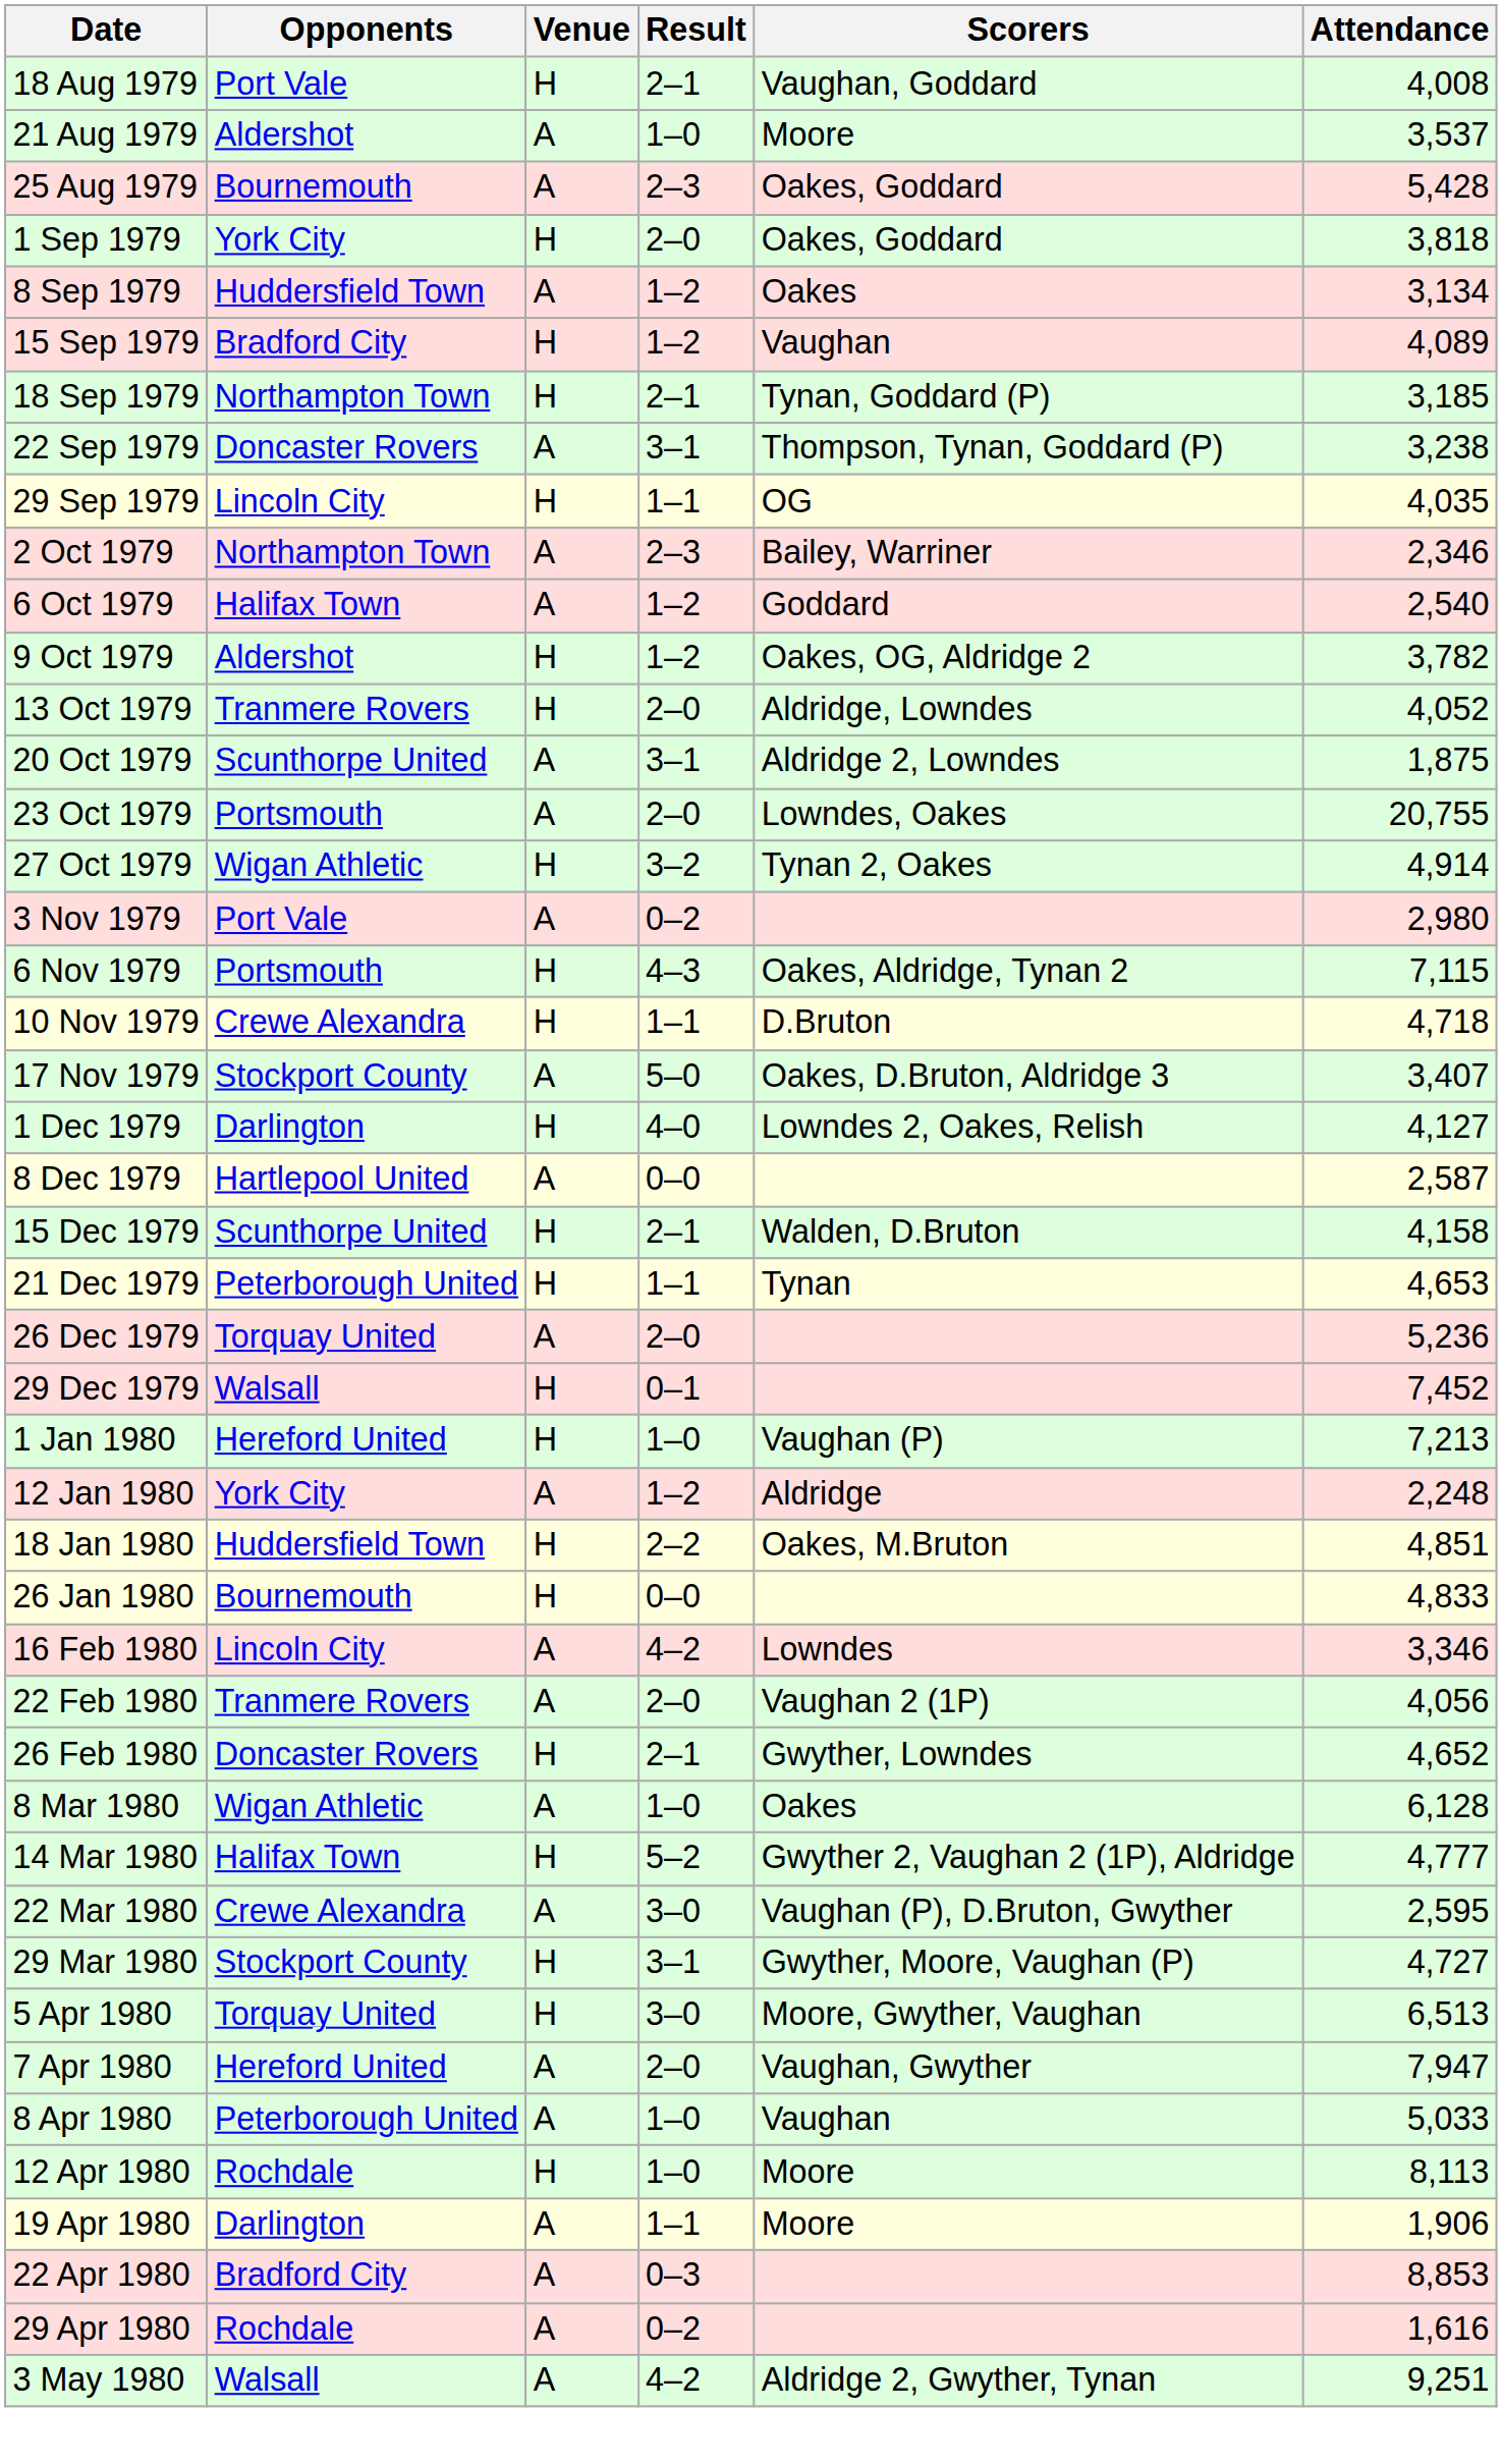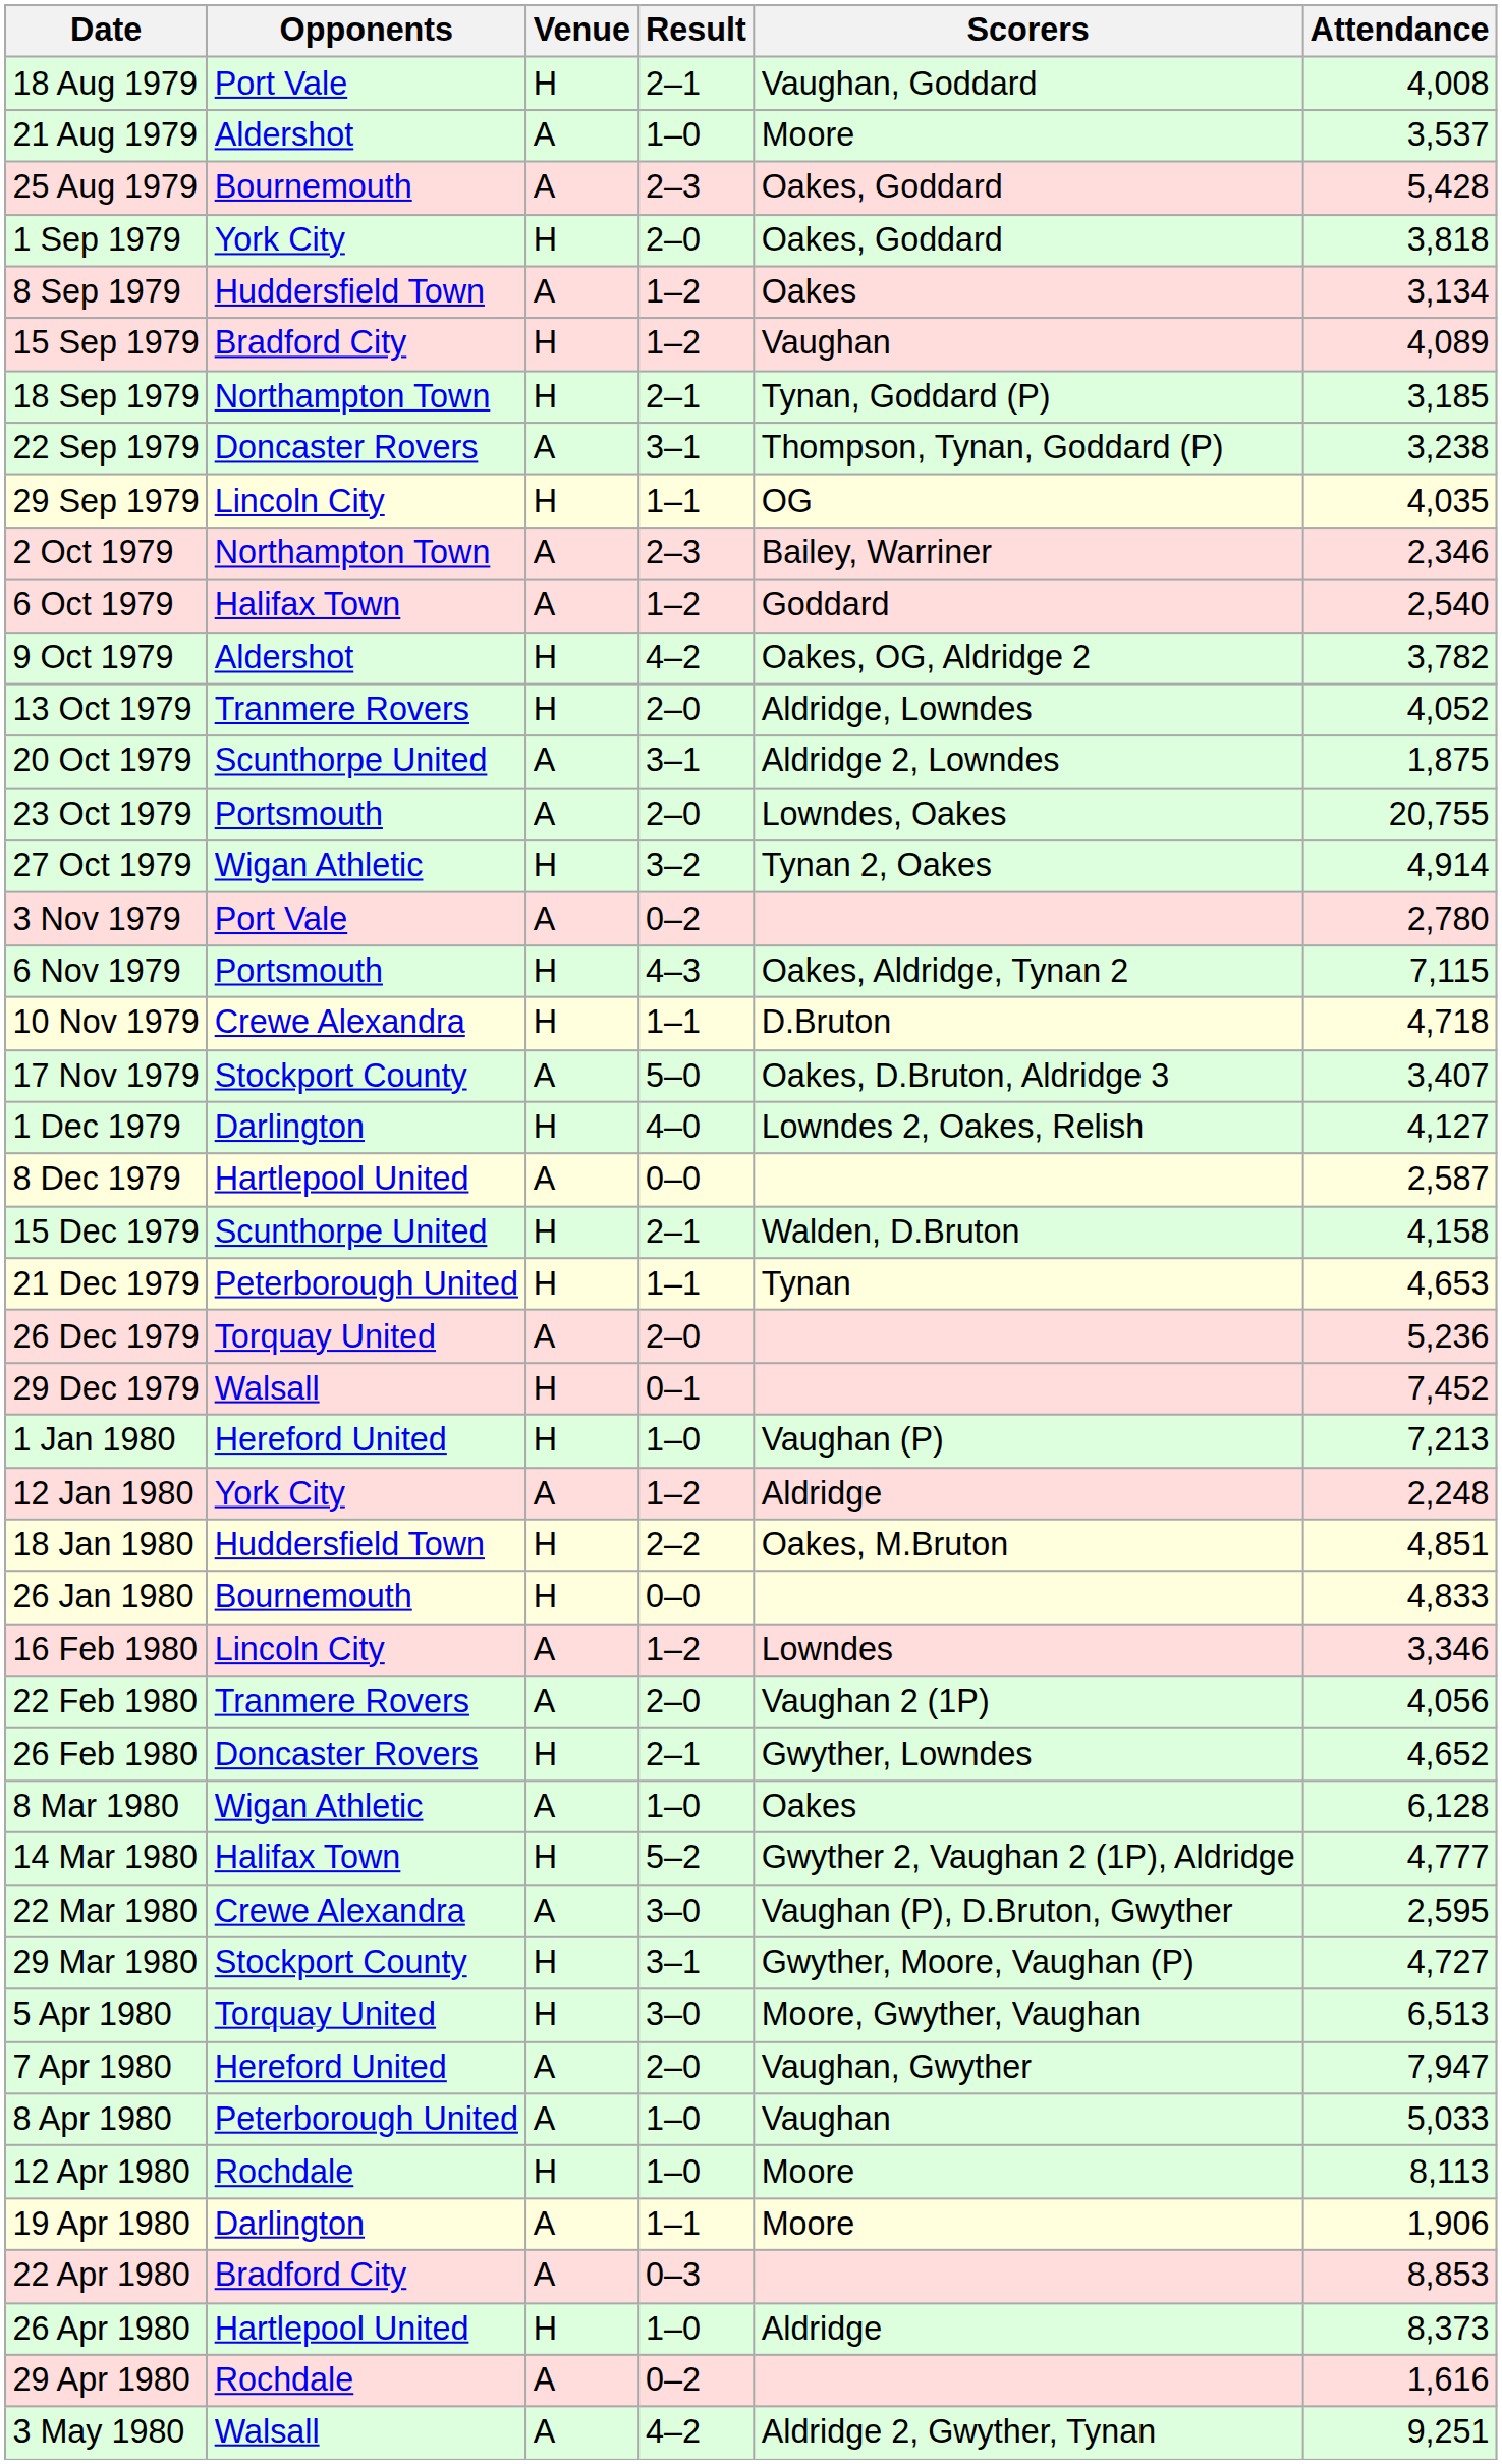 <table class="wikitable sortable">
 <tr>
 <th>Date</th>
 <th>Opponents</th>
 <th>Venue</th>
 <th>Result</th>
 <th>Scorers</th>
 <th>Attendance</th>
 </tr>
 <tr bgcolor="#ddffdd">
 <td>18 Aug 1979</td>
 <td><a href='#'>Port Vale</a></td>
 <td>H</td>
 <td>2–1</td>
 <td>Vaughan, Goddard</td>
 <td align="right">4,008</td>
 </tr>
 <tr bgcolor="#ddffdd">
 <td>21 Aug 1979</td>
 <td><a href='#'>Aldershot</a></td>
 <td>A</td>
 <td>1–0</td>
 <td>Moore</td>
 <td align="right">3,537</td>
 </tr>
 <tr bgcolor="#ffdddd">
 <td>25 Aug 1979</td>
 <td><a href='#'>Bournemouth</a></td>
 <td>A</td>
 <td>2–3</td>
 <td>Oakes, Goddard</td>
 <td align="right">5,428</td>
 </tr>
 <tr bgcolor="#ddffdd">
 <td>1 Sep 1979</td>
 <td><a href='#'>York City</a></td>
 <td>H</td>
 <td>2–0</td>
 <td>Oakes, Goddard</td>
 <td align="right">3,818</td>
 </tr>
 <tr bgcolor="#ffdddd">
 <td>8 Sep 1979</td>
 <td><a href='#'>Huddersfield Town</a></td>
 <td>A</td>
 <td>1–2</td>
 <td>Oakes</td>
 <td align="right">3,134</td>
 </tr>
 <tr bgcolor="#ffdddd">
 <td>15 Sep 1979</td>
 <td><a href='#'>Bradford City</a></td>
 <td>H</td>
 <td>1–2</td>
 <td>Vaughan</td>
 <td align="right">4,089</td>
 </tr>
 <tr bgcolor="#ddffdd">
 <td>18 Sep 1979</td>
 <td><a href='#'>Northampton Town</a></td>
 <td>H</td>
 <td>2–1</td>
 <td>Tynan, Goddard (P)</td>
 <td align="right">3,185</td>
 </tr>
 <tr bgcolor="#ddffdd">
 <td>22 Sep 1979</td>
 <td><a href='#'>Doncaster Rovers</a></td>
 <td>A</td>
 <td>3–1</td>
 <td>Thompson, Tynan, Goddard (P)</td>
 <td align="right">3,238</td>
 </tr>
 <tr bgcolor="#ffffdd">
 <td>29 Sep 1979</td>
 <td><a href='#'>Lincoln City</a></td>
 <td>H</td>
 <td>1–1</td>
 <td>OG</td>
 <td align="right">4,035</td>
 </tr>
 <tr bgcolor="#ffdddd">
 <td>2 Oct 1979</td>
 <td><a href='#'>Northampton Town</a></td>
 <td>A</td>
 <td>2–3</td>
 <td>Bailey, Warriner</td>
 <td align="right">2,346</td>
 </tr>
 <tr bgcolor="#ffdddd">
 <td>6 Oct 1979</td>
 <td><a href='#'>Halifax Town</a></td>
 <td>A</td>
 <td>1–2</td>
 <td>Goddard</td>
 <td align="right">2,540</td>
 </tr>
 <tr bgcolor="#ddffdd">
 <td>9 Oct 1979</td>
 <td><a href='#'>Aldershot</a></td>
 <td>H</td>
-<td>1–2</td>
+<td>4–2</td>
 <td>Oakes, OG, Aldridge 2</td>
 <td align="right">3,782</td>
 </tr>
 <tr bgcolor="#ddffdd">
 <td>13 Oct 1979</td>
 <td><a href='#'>Tranmere Rovers</a></td>
 <td>H</td>
 <td>2–0</td>
 <td>Aldridge, Lowndes</td>
 <td align="right">4,052</td>
 </tr>
 <tr bgcolor="#ddffdd">
 <td>20 Oct 1979</td>
 <td><a href='#'>Scunthorpe United</a></td>
 <td>A</td>
 <td>3–1</td>
 <td>Aldridge 2, Lowndes</td>
 <td align="right">1,875</td>
 </tr>
 <tr bgcolor="#ddffdd">
 <td>23 Oct 1979</td>
 <td><a href='#'>Portsmouth</a></td>
 <td>A</td>
 <td>2–0</td>
 <td>Lowndes, Oakes</td>
 <td align="right">20,755</td>
 </tr>
 <tr bgcolor="#ddffdd">
 <td>27 Oct 1979</td>
 <td><a href='#'>Wigan Athletic</a></td>
 <td>H</td>
 <td>3–2</td>
 <td>Tynan 2, Oakes</td>
 <td align="right">4,914</td>
 </tr>
 <tr bgcolor="#ffdddd">
 <td>3 Nov 1979</td>
 <td><a href='#'>Port Vale</a></td>
 <td>A</td>
 <td>0–2</td>
 <td></td>
-<td align="right">2,980</td>
+<td align="right">2,780</td>
 </tr>
 <tr bgcolor="#ddffdd">
 <td>6 Nov 1979</td>
 <td><a href='#'>Portsmouth</a></td>
 <td>H</td>
 <td>4–3</td>
 <td>Oakes, Aldridge, Tynan 2</td>
 <td align="right">7,115</td>
 </tr>
 <tr bgcolor="#ffffdd">
 <td>10 Nov 1979</td>
 <td><a href='#'>Crewe Alexandra</a></td>
 <td>H</td>
 <td>1–1</td>
 <td>D.Bruton</td>
 <td align="right">4,718</td>
 </tr>
 <tr bgcolor="#ddffdd">
 <td>17 Nov 1979</td>
 <td><a href='#'>Stockport County</a></td>
 <td>A</td>
 <td>5–0</td>
 <td>Oakes, D.Bruton, Aldridge 3</td>
 <td align="right">3,407</td>
 </tr>
 <tr bgcolor="#ddffdd">
 <td>1 Dec 1979</td>
 <td><a href='#'>Darlington</a></td>
 <td>H</td>
 <td>4–0</td>
 <td>Lowndes 2, Oakes, Relish</td>
 <td align="right">4,127</td>
 </tr>
 <tr bgcolor="#ffffdd">
 <td>8 Dec 1979</td>
 <td><a href='#'>Hartlepool United</a></td>
 <td>A</td>
 <td>0–0</td>
 <td></td>
 <td align="right">2,587</td>
 </tr>
 <tr bgcolor="#ddffdd">
 <td>15 Dec 1979</td>
 <td><a href='#'>Scunthorpe United</a></td>
 <td>H</td>
 <td>2–1</td>
 <td>Walden, D.Bruton</td>
 <td align="right">4,158</td>
 </tr>
 <tr bgcolor="#ffffdd">
 <td>21 Dec 1979</td>
 <td><a href='#'>Peterborough United</a></td>
 <td>H</td>
 <td>1–1</td>
 <td>Tynan</td>
 <td align="right">4,653</td>
 </tr>
 <tr bgcolor="#ffdddd">
 <td>26 Dec 1979</td>
 <td><a href='#'>Torquay United</a></td>
 <td>A</td>
 <td>2–0</td>
 <td></td>
 <td align="right">5,236</td>
 </tr>
 <tr bgcolor="#ffdddd">
 <td>29 Dec 1979</td>
 <td><a href='#'>Walsall</a></td>
 <td>H</td>
 <td>0–1</td>
 <td></td>
 <td align="right">7,452</td>
 </tr>
 <tr bgcolor="#ddffdd">
 <td>1 Jan 1980</td>
 <td><a href='#'>Hereford United</a></td>
 <td>H</td>
 <td>1–0</td>
 <td>Vaughan (P)</td>
 <td align="right">7,213</td>
 </tr>
 <tr bgcolor="#ffdddd">
 <td>12 Jan 1980</td>
 <td><a href='#'>York City</a></td>
 <td>A</td>
 <td>1–2</td>
 <td>Aldridge</td>
 <td align="right">2,248</td>
 </tr>
 <tr bgcolor="#ffffdd">
 <td>18 Jan 1980</td>
 <td><a href='#'>Huddersfield Town</a></td>
 <td>H</td>
 <td>2–2</td>
 <td>Oakes, M.Bruton</td>
 <td align="right">4,851</td>
 </tr>
 <tr bgcolor="#ffffdd">
 <td>26 Jan 1980</td>
 <td><a href='#'>Bournemouth</a></td>
 <td>H</td>
 <td>0–0</td>
 <td></td>
 <td align="right">4,833</td>
 </tr>
 <tr bgcolor="#ffdddd">
 <td>16 Feb 1980</td>
 <td><a href='#'>Lincoln City</a></td>
 <td>A</td>
-<td>4–2</td>
+<td>1–2</td>
 <td>Lowndes</td>
 <td align="right">3,346</td>
 </tr>
 <tr bgcolor="#ddffdd">
 <td>22 Feb 1980</td>
 <td><a href='#'>Tranmere Rovers</a></td>
 <td>A</td>
 <td>2–0</td>
 <td>Vaughan 2 (1P)</td>
 <td align="right">4,056</td>
 </tr>
 <tr bgcolor="#ddffdd">
 <td>26 Feb 1980</td>
 <td><a href='#'>Doncaster Rovers</a></td>
 <td>H</td>
 <td>2–1</td>
 <td>Gwyther, Lowndes</td>
 <td align="right">4,652</td>
 </tr>
 <tr bgcolor="#ddffdd">
 <td>8 Mar 1980</td>
 <td><a href='#'>Wigan Athletic</a></td>
 <td>A</td>
 <td>1–0</td>
 <td>Oakes</td>
 <td align="right">6,128</td>
 </tr>
 <tr bgcolor="#ddffdd">
 <td>14 Mar 1980</td>
 <td><a href='#'>Halifax Town</a></td>
 <td>H</td>
 <td>5–2</td>
 <td>Gwyther 2, Vaughan 2 (1P), Aldridge</td>
 <td align="right">4,777</td>
 </tr>
 <tr bgcolor="#ddffdd">
 <td>22 Mar 1980</td>
 <td><a href='#'>Crewe Alexandra</a></td>
 <td>A</td>
 <td>3–0</td>
 <td>Vaughan (P), D.Bruton, Gwyther</td>
 <td align="right">2,595</td>
 </tr>
 <tr bgcolor="#ddffdd">
 <td>29 Mar 1980</td>
 <td><a href='#'>Stockport County</a></td>
 <td>H</td>
 <td>3–1</td>
 <td>Gwyther, Moore, Vaughan (P)</td>
 <td align="right">4,727</td>
 </tr>
 <tr bgcolor="#ddffdd">
 <td>5 Apr 1980</td>
 <td><a href='#'>Torquay United</a></td>
 <td>H</td>
 <td>3–0</td>
 <td>Moore, Gwyther, Vaughan</td>
 <td align="right">6,513</td>
 </tr>
 <tr bgcolor="#ddffdd">
 <td>7 Apr 1980</td>
 <td><a href='#'>Hereford United</a></td>
 <td>A</td>
 <td>2–0</td>
 <td>Vaughan, Gwyther</td>
 <td align="right">7,947</td>
 </tr>
 <tr bgcolor="#ddffdd">
 <td>8 Apr 1980</td>
 <td><a href='#'>Peterborough United</a></td>
 <td>A</td>
 <td>1–0</td>
 <td>Vaughan</td>
 <td align="right">5,033</td>
 </tr>
 <tr bgcolor="#ddffdd">
 <td>12 Apr 1980</td>
 <td><a href='#'>Rochdale</a></td>
 <td>H</td>
 <td>1–0</td>
 <td>Moore</td>
 <td align="right">8,113</td>
 </tr>
 <tr bgcolor="#ffffdd">
 <td>19 Apr 1980</td>
 <td><a href='#'>Darlington</a></td>
 <td>A</td>
 <td>1–1</td>
 <td>Moore</td>
 <td align="right">1,906</td>
 </tr>
 <tr bgcolor="#ffdddd">
 <td>22 Apr 1980</td>
 <td><a href='#'>Bradford City</a></td>
 <td>A</td>
 <td>0–3</td>
 <td></td>
 <td align="right">8,853</td>
 </tr>
+<tr bgcolor="#ddffdd">
+<td>26 Apr 1980</td>
+<td><a href='#'>Hartlepool United</a></td>
+<td>H</td>
+<td>1–0</td>
+<td>Aldridge</td>
+<td align="right">8,373</td>
+</tr>
 <tr bgcolor="#ffdddd">
 <td>29 Apr 1980</td>
 <td><a href='#'>Rochdale</a></td>
 <td>A</td>
 <td>0–2</td>
 <td></td>
 <td align="right">1,616</td>
 </tr>
 <tr bgcolor="#ddffdd">
 <td>3 May 1980</td>
 <td><a href='#'>Walsall</a></td>
 <td>A</td>
 <td>4–2</td>
 <td>Aldridge 2, Gwyther, Tynan</td>
 <td align="right">9,251</td>
 </tr>
 </table>
